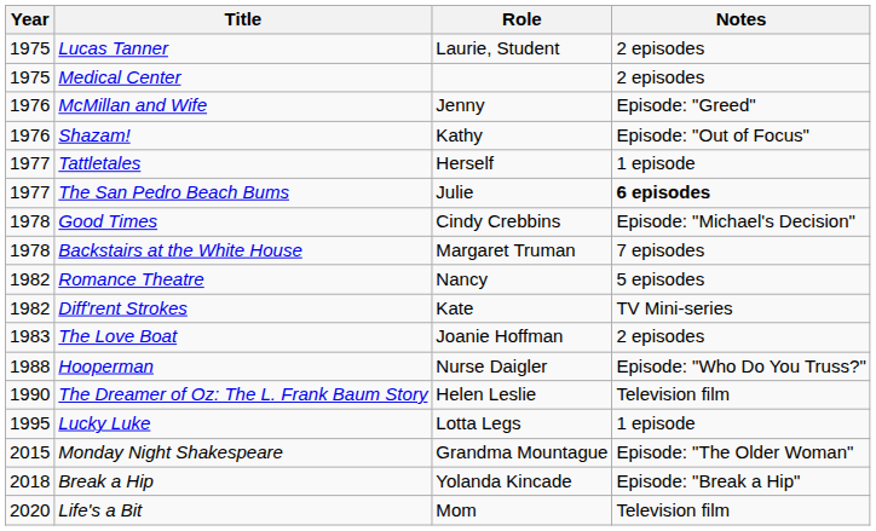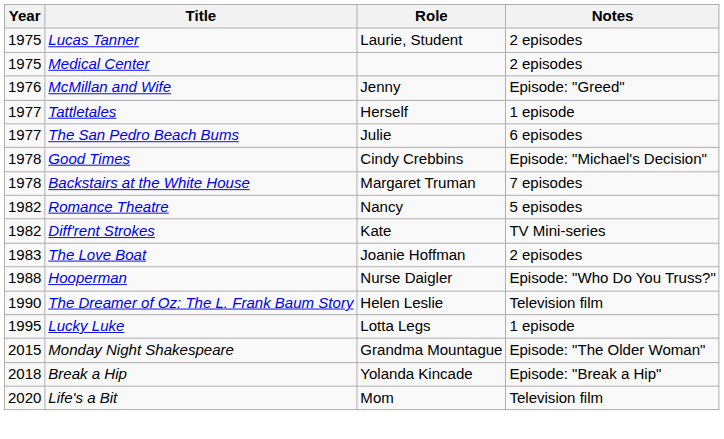 <table class="wikitable plainrowheaders sortable">
 <tr>
 <th scope="col">Year</th>
 <th scope="col">Title</th>
 <th scope="col">Role</th>
 <th class="unsortable">Notes</th>
 </tr>
 <tr>
 <td>1975</td>
 <td><em><a href='#'>Lucas Tanner</a></em></td>
 <td>Laurie, Student</td>
 <td>2 episodes</td>
 </tr>
 <tr>
 <td>1975</td>
 <td><em><a href='#'>Medical Center</a></em></td>
 <td></td>
 <td>2 episodes</td>
 </tr>
 <tr>
 <td>1976</td>
 <td><em><a href='#'>McMillan and Wife</a></em></td>
 <td>Jenny</td>
 <td>Episode: "Greed"</td>
 </tr>
 <tr>
-<td>1976</td>
-<td><em><a href='#'>Shazam!</a></em></td>
-<td>Kathy</td>
-<td>Episode: "Out of Focus"</td>
-</tr>
-<tr>
 <td>1977</td>
 <td><em><a href='#'>Tattletales</a></em></td>
 <td>Herself</td>
 <td>1 episode</td>
 </tr>
 <tr>
 <td>1977</td>
 <td><em><a href='#'>The San Pedro Beach Bums</a></em></td>
 <td>Julie</td>
-<td><strong>6 episodes</strong></td>
+<td>6 episodes</td>
 </tr>
 <tr>
 <td>1978</td>
 <td><em><a href='#'>Good Times</a></em></td>
 <td>Cindy Crebbins</td>
 <td>Episode: "Michael's Decision"</td>
 </tr>
 <tr>
 <td>1978</td>
 <td><em><a href='#'>Backstairs at the White House</a></em></td>
 <td>Margaret Truman</td>
 <td>7 episodes</td>
 </tr>
 <tr>
 <td>1982</td>
 <td><em><a href='#'>Romance Theatre</a></em></td>
 <td>Nancy</td>
 <td>5 episodes</td>
 </tr>
 <tr>
 <td>1982</td>
 <td><em><a href='#'>Diff'rent Strokes</a></em></td>
 <td>Kate</td>
 <td>TV Mini-series</td>
 </tr>
 <tr>
 <td>1983</td>
 <td><em><a href='#'>The Love Boat</a></em></td>
 <td>Joanie Hoffman</td>
 <td>2 episodes</td>
 </tr>
 <tr>
 <td>1988</td>
 <td><em><a href='#'>Hooperman</a></em></td>
 <td>Nurse Daigler</td>
 <td>Episode: "Who Do You Truss?"</td>
 </tr>
 <tr>
 <td>1990</td>
 <td><em><a href='#'>The Dreamer of Oz: The L. Frank Baum Story</a></em></td>
 <td>Helen Leslie</td>
 <td>Television film</td>
 </tr>
 <tr>
 <td>1995</td>
 <td><em><a href='#'>Lucky Luke</a></em></td>
 <td>Lotta Legs</td>
 <td>1 episode</td>
 </tr>
 <tr>
 <td>2015</td>
 <td><em>Monday Night Shakespeare</em></td>
 <td>Grandma Mountague</td>
 <td>Episode: "The Older Woman"</td>
 </tr>
 <tr>
 <td>2018</td>
 <td><em>Break a Hip</em></td>
 <td>Yolanda Kincade</td>
 <td>Episode: "Break a Hip"</td>
 </tr>
 <tr>
 <td>2020</td>
 <td><em>Life's a Bit</em></td>
 <td>Mom</td>
 <td>Television film</td>
 </tr>
 </table>
